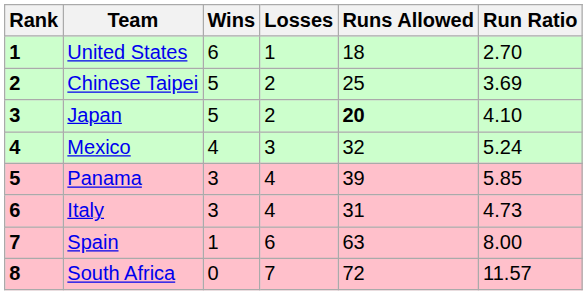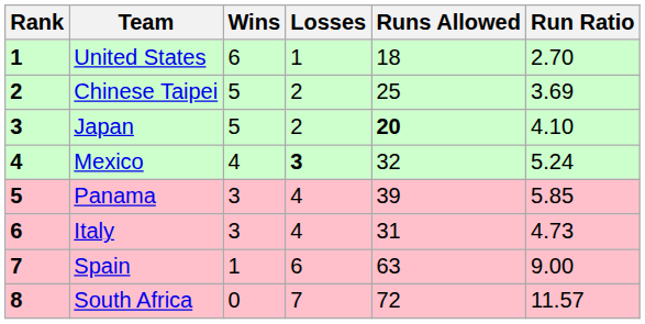 <table class="wikitable">
 <tr>
 <th>Rank</th>
 <th>Team</th>
 <th>Wins</th>
 <th>Losses</th>
 <th>Runs Allowed</th>
 <th>Run Ratio</th>
 </tr>
 <tr style="background:#cfc;">
 <td><strong>1</strong></td>
 <td> <a href='#'>United States</a></td>
 <td>6</td>
 <td>1</td>
 <td>18</td>
 <td>2.70</td>
 </tr>
 <tr style="background:#cfc;">
 <td><strong>2</strong></td>
 <td> <a href='#'>Chinese Taipei</a> </td>
 <td>5</td>
 <td>2</td>
 <td>25</td>
 <td>3.69</td>
 </tr>
 <tr style="background:#cfc;">
 <td><strong>3</strong></td>
 <td> <a href='#'>Japan</a></td>
 <td>5</td>
 <td>2</td>
 <td><strong>20</strong></td>
 <td>4.10</td>
 </tr>
 <tr style="background:#cfc;">
 <td><strong>4</strong></td>
 <td> <a href='#'>Mexico</a></td>
 <td>4</td>
-<td>3</td>
+<td><strong>3</strong></td>
 <td>32</td>
 <td>5.24</td>
 </tr>
 <tr style="background:pink;">
 <td><strong>5</strong></td>
 <td> <a href='#'>Panama</a> </td>
 <td>3</td>
 <td>4</td>
 <td>39</td>
 <td>5.85</td>
 </tr>
 <tr style="background:pink;">
 <td><strong>6</strong></td>
 <td> <a href='#'>Italy</a></td>
 <td>3</td>
 <td>4</td>
 <td>31</td>
 <td>4.73</td>
 </tr>
 <tr style="background:pink;">
 <td><strong>7</strong></td>
 <td> <a href='#'>Spain</a></td>
 <td>1</td>
 <td>6</td>
 <td>63</td>
-<td>8.00</td>
+<td>9.00</td>
 </tr>
 <tr style="background:pink;">
 <td><strong>8</strong></td>
 <td> <a href='#'>South Africa</a></td>
 <td>0</td>
 <td>7</td>
 <td>72</td>
 <td>11.57</td>
 </tr>
 </table>
